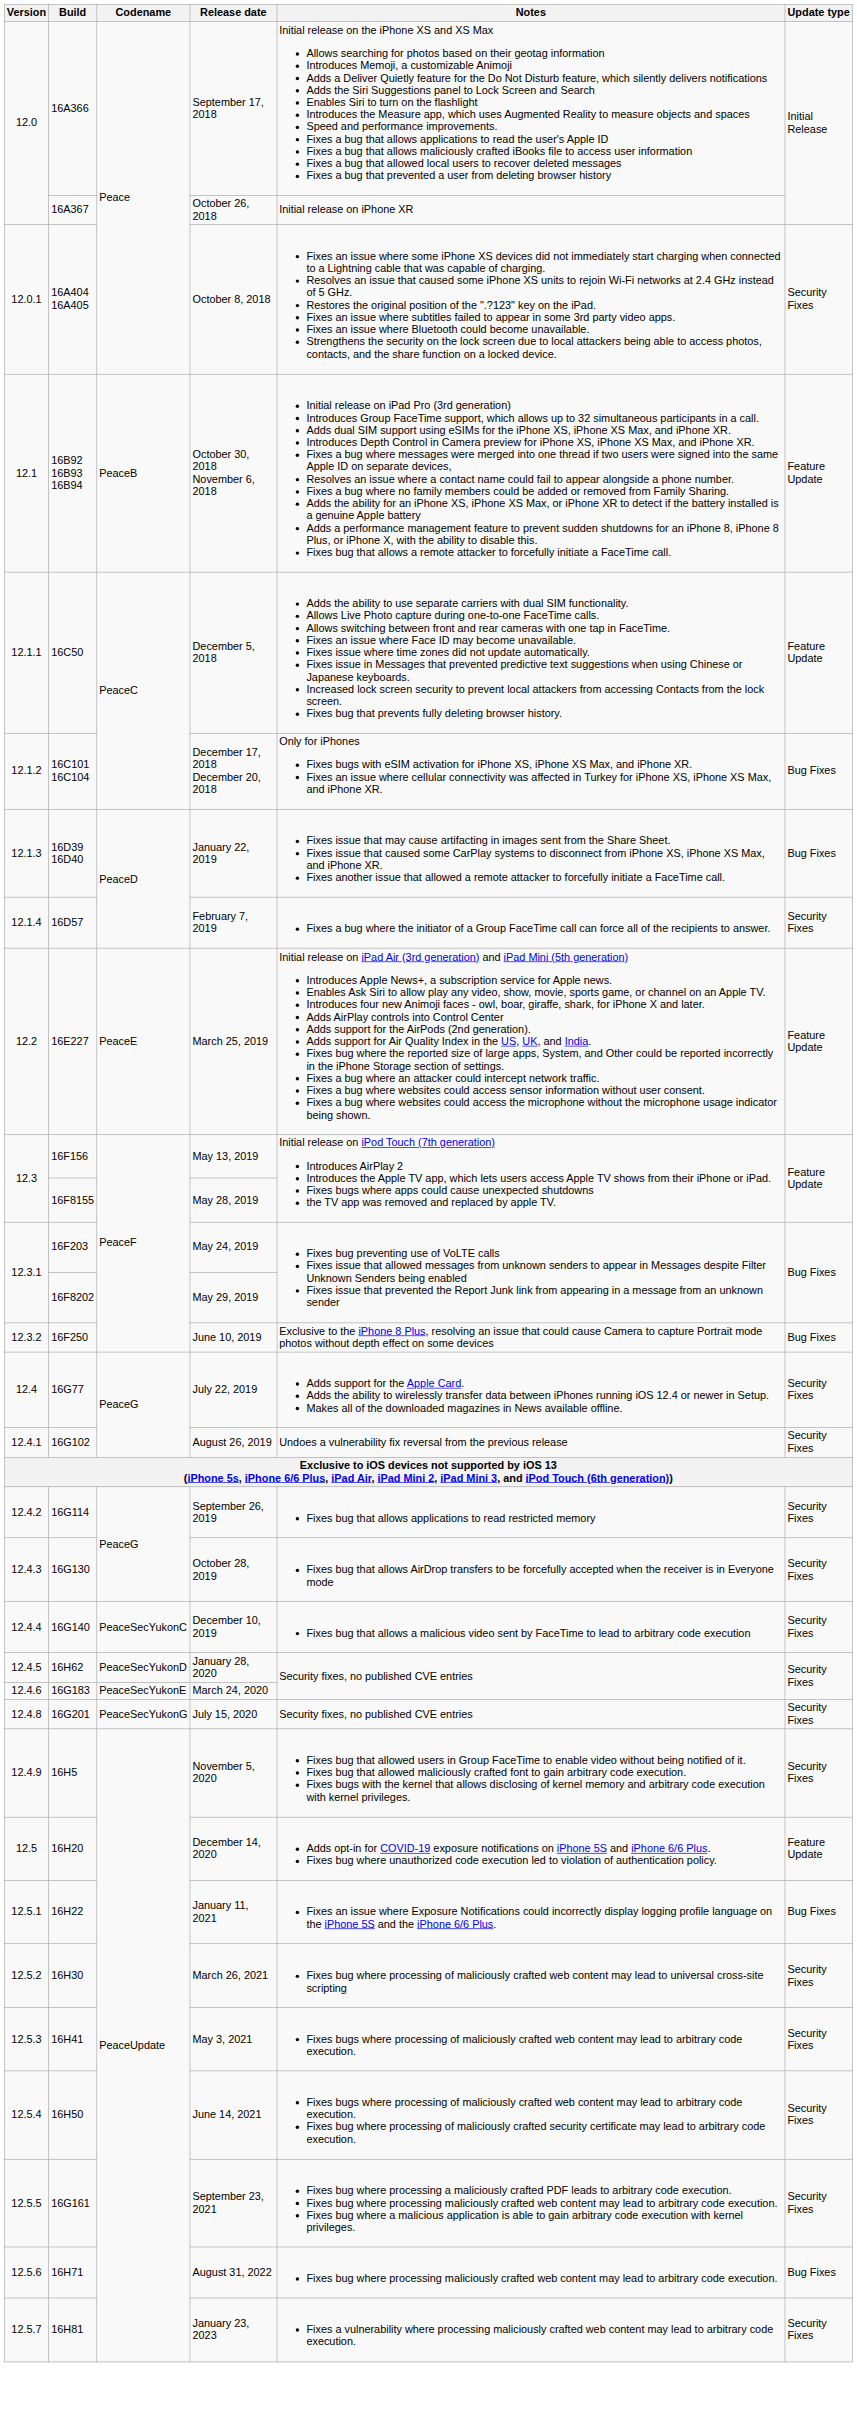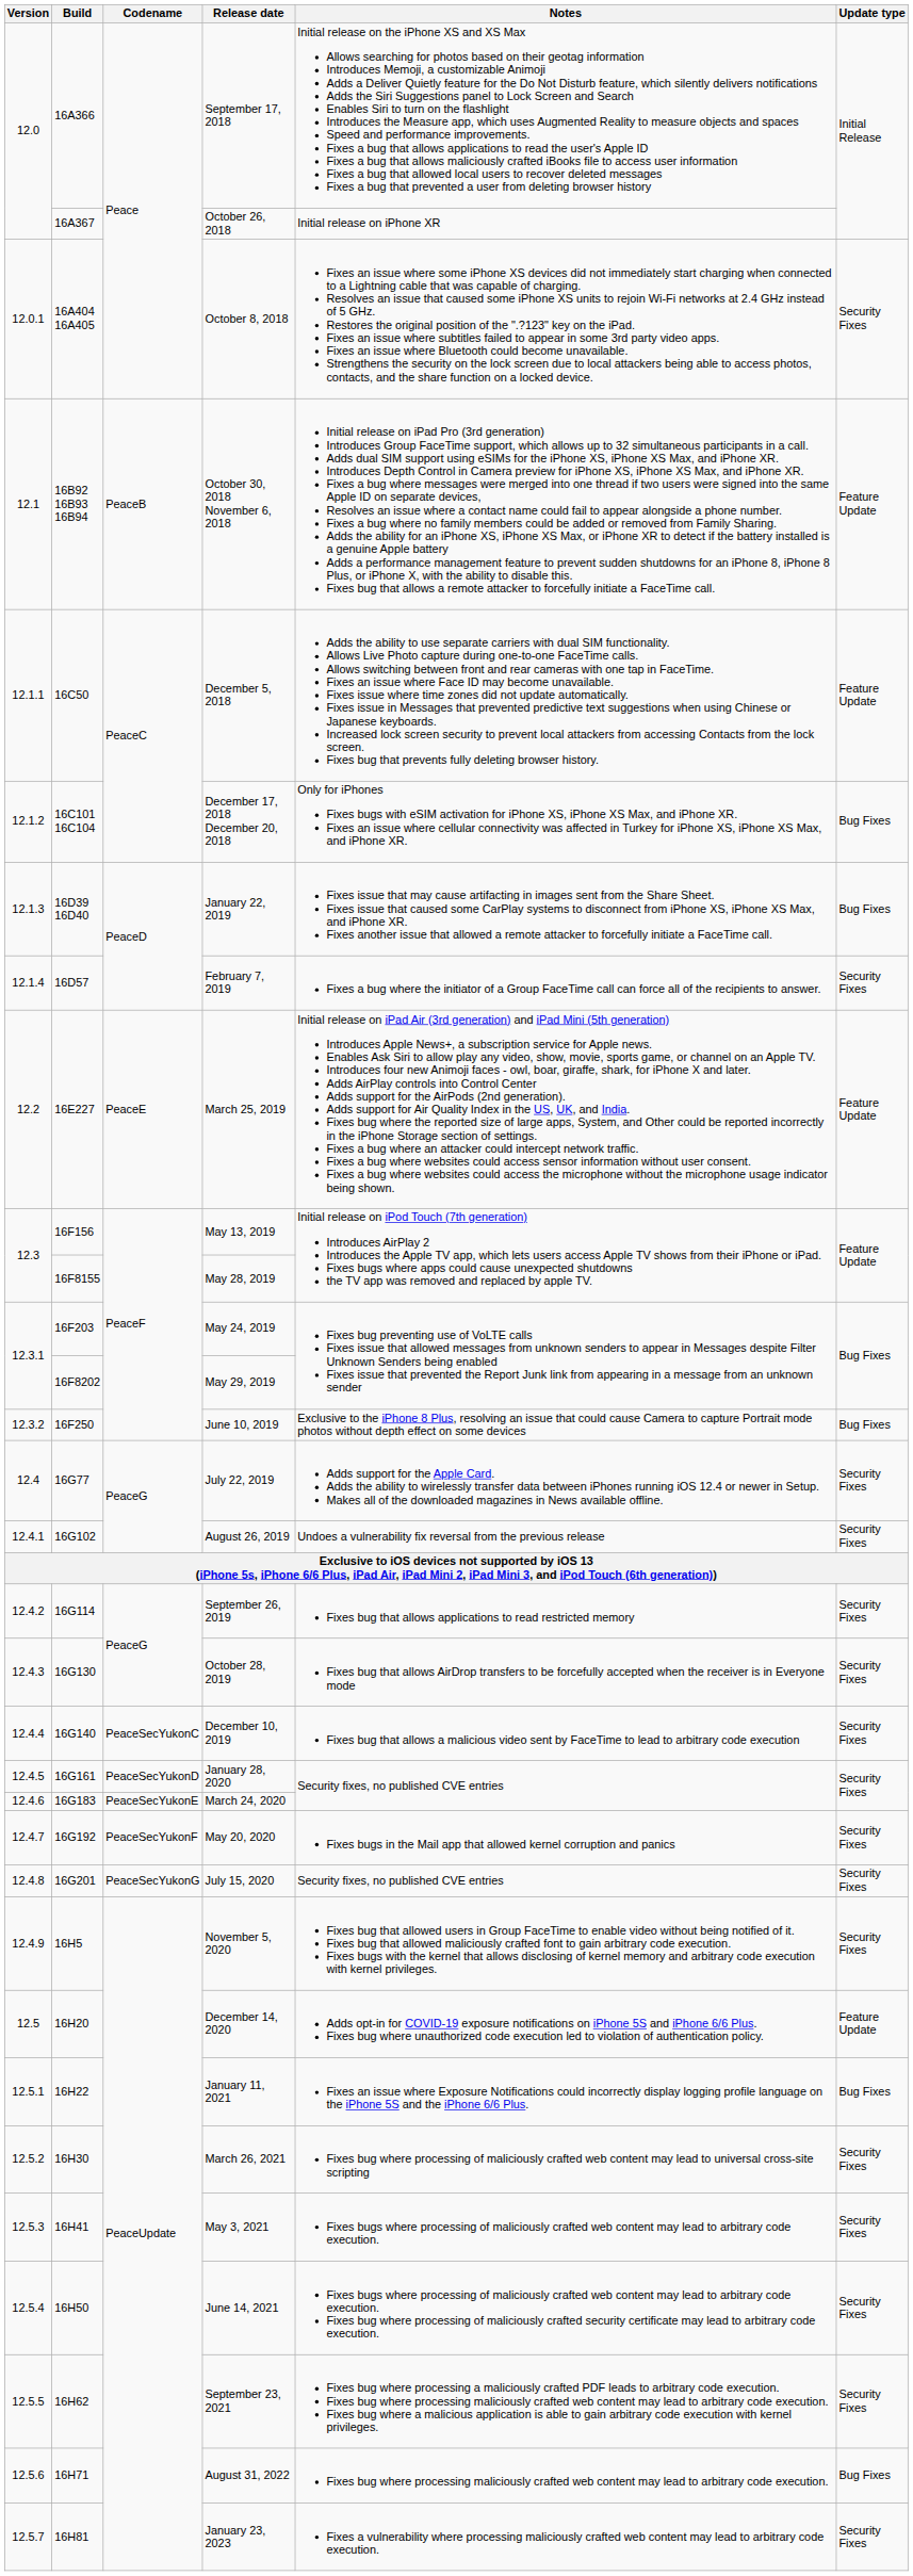 <table class=wikitable>
 <tr>
 <th>Version</th>
 <th>Build</th>
 <th>Codename</th>
 <th>Release date</th>
 <th>Notes</th>
 <th>Update type</th>
 </tr>
 <tr>
 <td rowspan=2 style=text-align:center>12.0</td>
 <td>16A366</td>
 <td rowspan=3>Peace</td>
 <td>September 17, 2018</td>
 <td>Initial release on the iPhone XS and XS Max<br><ul><li>Allows searching for photos based on their geotag information</li><li>Introduces Memoji, a customizable Animoji</li><li>Adds a Deliver Quietly feature for the Do Not Disturb feature, which silently delivers notifications</li><li>Adds the Siri Suggestions panel to Lock Screen and Search</li><li>Enables Siri to turn on the flashlight</li><li>Introduces the Measure app, which uses Augmented Reality to measure objects and spaces</li><li>Speed and performance improvements.</li><li>Fixes a bug that allows applications to read the user's Apple ID</li><li>Fixes a bug that allows maliciously crafted iBooks file to access user information</li><li>Fixes a bug that allowed local users to recover deleted messages</li><li>Fixes a bug that prevented a user from deleting browser history</li></ul></td>
 <td rowspan=2>Initial Release</td>
 </tr>
 <tr>
 <td>16A367</td>
 <td>October 26, 2018</td>
 <td>Initial release on iPhone XR</td>
 </tr>
 <tr>
 <td style=text-align:center>12.0.1</td>
 <td>16A404<br>16A405</td>
 <td>October 8, 2018</td>
 <td><br><ul><li>Fixes an issue where some iPhone XS devices did not immediately start charging when connected to a Lightning cable that was capable of charging.</li><li>Resolves an issue that caused some iPhone XS units to rejoin Wi-Fi networks at 2.4 GHz instead of 5 GHz.</li><li>Restores the original position of the ".?123" key on the iPad.</li><li>Fixes an issue where subtitles failed to appear in some 3rd party video apps.</li><li>Fixes an issue where Bluetooth could become unavailable.</li><li>Strengthens the security on the lock screen due to local attackers being able to access photos, contacts, and the share function on a locked device.</li></ul></td>
 <td>Security Fixes</td>
 </tr>
 <tr>
 <td style=text-align:center>12.1</td>
 <td>16B92<br>16B93<br>16B94</td>
 <td>PeaceB</td>
 <td>October 30, 2018<br>November 6, 2018</td>
 <td><br><ul><li>Initial release on iPad Pro (3rd generation)</li><li>Introduces Group FaceTime support, which allows up to 32 simultaneous participants in a call.</li><li>Adds dual SIM support using eSIMs for the iPhone XS, iPhone XS Max, and iPhone XR.</li><li>Introduces Depth Control in Camera preview for iPhone XS, iPhone XS Max, and iPhone XR.</li><li>Fixes a bug where messages were merged into one thread if two users were signed into the same Apple ID on separate devices,</li><li>Resolves an issue where a contact name could fail to appear alongside a phone number.</li><li>Fixes a bug where no family members could be added or removed from Family Sharing.</li><li>Adds the ability for an iPhone XS, iPhone XS Max, or iPhone XR to detect if the battery installed is a genuine Apple battery</li><li>Adds a performance management feature to prevent sudden shutdowns for an iPhone 8, iPhone 8 Plus, or iPhone X, with the ability to disable this.</li><li>Fixes bug that allows a remote attacker to forcefully initiate a FaceTime call.</li></ul></td>
 <td>Feature Update</td>
 </tr>
 <tr>
 <td style=text-align:center>12.1.1</td>
 <td>16C50</td>
 <td rowspan=2>PeaceC</td>
 <td>December 5, 2018</td>
 <td><br><ul><li>Adds the ability to use separate carriers with dual SIM functionality.</li><li>Allows Live Photo capture during one-to-one FaceTime calls.</li><li>Allows switching between front and rear cameras with one tap in FaceTime.</li><li>Fixes an issue where Face ID may become unavailable.</li><li>Fixes issue where time zones did not update automatically.</li><li>Fixes issue in Messages that prevented predictive text suggestions when using Chinese or Japanese keyboards.</li><li>Increased lock screen security to prevent local attackers from accessing Contacts from the lock screen.</li><li>Fixes bug that prevents fully deleting browser history.</li></ul></td>
 <td>Feature Update</td>
 </tr>
 <tr>
 <td style=text-align:center>12.1.2</td>
 <td>16C101<br>16C104</td>
 <td>December 17, 2018<br>December 20, 2018</td>
 <td>Only for iPhones<br><ul><li>Fixes bugs with eSIM activation for iPhone XS, iPhone XS Max, and iPhone XR.</li><li>Fixes an issue where cellular connectivity was affected in Turkey for iPhone XS, iPhone XS Max, and iPhone XR.</li></ul></td>
 <td>Bug Fixes</td>
 </tr>
 <tr>
 <td style=text-align:center>12.1.3</td>
 <td>16D39<br>16D40</td>
 <td rowspan=2>PeaceD</td>
 <td>January 22, 2019</td>
 <td><br><ul><li>Fixes issue that may cause artifacting in images sent from the Share Sheet.</li><li>Fixes issue that caused some CarPlay systems to disconnect from iPhone XS, iPhone XS Max, and iPhone XR.</li><li>Fixes another issue that allowed a remote attacker to forcefully initiate a FaceTime call.</li></ul></td>
 <td>Bug Fixes</td>
 </tr>
 <tr>
 <td style=text-align:center>12.1.4</td>
 <td>16D57</td>
 <td>February 7, 2019</td>
 <td><br><ul><li>Fixes a bug where the initiator of a Group FaceTime call can force all of the recipients to answer.</li></ul></td>
 <td>Security Fixes</td>
 </tr>
 <tr>
 <td style=text-align:center>12.2</td>
 <td>16E227</td>
 <td>PeaceE</td>
 <td>March 25, 2019</td>
 <td>Initial release on <a href='#'>iPad Air (3rd generation)</a> and <a href='#'>iPad Mini (5th generation)</a><br><ul><li>Introduces Apple News+, a subscription service for Apple news.</li><li>Enables Ask Siri to allow play any video, show, movie, sports game, or channel on an Apple TV.</li><li>Introduces four new Animoji faces - owl, boar, giraffe, shark, for iPhone X and later.</li><li>Adds AirPlay controls into Control Center</li><li>Adds support for the AirPods (2nd generation).</li><li>Adds support for Air Quality Index in the <a href='#'>US</a>, <a href='#'>UK</a>, and <a href='#'>India</a>.</li><li>Fixes bug where the reported size of large apps, System, and Other could be reported incorrectly in the iPhone Storage section of settings.</li><li>Fixes a bug where an attacker could intercept network traffic.</li><li>Fixes a bug where websites could access sensor information without user consent.</li><li>Fixes a bug where websites could access the microphone without the microphone usage indicator being shown.</li></ul></td>
 <td>Feature Update</td>
 </tr>
 <tr>
 <td rowspan=2 style=text-align:center>12.3</td>
 <td>16F156</td>
 <td rowspan=5>PeaceF</td>
 <td>May 13, 2019</td>
 <td rowspan=2>Initial release on <a href='#'>iPod Touch (7th generation)</a><br><ul><li>Introduces AirPlay 2</li><li>Introduces the Apple TV app, which lets users access Apple TV shows from their iPhone or iPad.</li><li>Fixes bugs where apps could cause unexpected shutdowns</li><li>the TV app was removed and replaced by apple TV.</li></ul></td>
 <td rowspan=2>Feature Update</td>
 </tr>
 <tr>
 <td>16F8155</td>
 <td>May 28, 2019</td>
 </tr>
 <tr>
 <td rowspan=2 style=text-align:center>12.3.1</td>
 <td>16F203</td>
 <td>May 24, 2019</td>
 <td rowspan=2><br><ul><li>Fixes bug preventing use of VoLTE calls</li><li>Fixes issue that allowed messages from unknown senders to appear in Messages despite Filter Unknown Senders being enabled</li><li>Fixes issue that prevented the Report Junk link from appearing in a message from an unknown sender</li></ul></td>
 <td rowspan=2>Bug Fixes</td>
 </tr>
 <tr>
 <td>16F8202</td>
 <td>May 29, 2019</td>
 </tr>
 <tr>
 <td style=text-align:center>12.3.2</td>
 <td>16F250</td>
 <td>June 10, 2019</td>
 <td>Exclusive to the <a href='#'>iPhone 8 Plus</a>, resolving an issue that could cause Camera to capture Portrait mode photos without depth effect on some devices</td>
 <td>Bug Fixes</td>
 </tr>
 <tr>
 <td style=text-align:center>12.4</td>
 <td>16G77</td>
 <td rowspan=2>PeaceG</td>
 <td>July 22, 2019</td>
 <td><br><ul><li>Adds support for the <a href='#'>Apple Card</a>.</li><li>Adds the ability to wirelessly transfer data between iPhones running iOS 12.4 or newer in Setup.</li><li>Makes all of the downloaded magazines in News available offline.</li></ul></td>
 <td>Security Fixes</td>
 </tr>
 <tr>
 <td style=text-align:center>12.4.1</td>
 <td>16G102</td>
 <td>August 26, 2019</td>
 <td>Undoes a vulnerability fix reversal from the previous release</td>
 <td>Security Fixes</td>
 </tr>
 <tr>
 <th colspan=6>Exclusive to iOS devices not supported by iOS 13<br>(<a href='#'>iPhone 5s</a>, <a href='#'>iPhone 6/6 Plus</a>, <a href='#'>iPad Air</a>, <a href='#'>iPad Mini 2</a>, <a href='#'>iPad Mini 3</a>, and <a href='#'>iPod Touch (6th generation)</a>)</th>
 </tr>
 <tr>
 <td style=text-align:center>12.4.2</td>
 <td>16G114</td>
 <td rowspan=2>PeaceG</td>
 <td>September 26, 2019</td>
 <td><br><ul><li>Fixes bug that allows applications to read restricted memory</li></ul></td>
 <td>Security Fixes</td>
 </tr>
 <tr>
 <td style=text-align:center>12.4.3</td>
 <td>16G130</td>
 <td>October 28, 2019</td>
 <td><br><ul><li>Fixes bug that allows AirDrop transfers to be forcefully accepted when the receiver is in Everyone mode</li></ul></td>
 <td>Security Fixes</td>
 </tr>
 <tr>
 <td style=text-align:center>12.4.4</td>
 <td>16G140</td>
 <td>PeaceSecYukonC</td>
 <td>December 10, 2019</td>
 <td><br><ul><li>Fixes bug that allows a malicious video sent by FaceTime to lead to arbitrary code execution</li></ul></td>
 <td>Security Fixes</td>
 </tr>
 <tr>
 <td style=text-align:center>12.4.5</td>
-<td>16H62</td>
+<td>16G161</td>
 <td>PeaceSecYukonD</td>
 <td>January 28, 2020</td>
 <td rowspan=2>Security fixes, no published CVE entries</td>
 <td rowspan=2>Security Fixes</td>
 </tr>
 <tr>
 <td style=text-align:center>12.4.6</td>
 <td>16G183</td>
 <td>PeaceSecYukonE</td>
 <td>March 24, 2020</td>
+</tr>
+<tr>
+<td style=text-align:center>12.4.7</td>
+<td>16G192</td>
+<td>PeaceSecYukonF</td>
+<td>May 20, 2020</td>
+<td><br><ul><li>Fixes bugs in the Mail app that allowed kernel corruption and panics</li></ul></td>
+<td>Security Fixes</td>
 </tr>
 <tr>
 <td style=text-align:center>12.4.8</td>
 <td>16G201</td>
 <td>PeaceSecYukonG</td>
 <td>July 15, 2020</td>
 <td>Security fixes, no published CVE entries</td>
 <td>Security Fixes</td>
 </tr>
 <tr>
 <td style=text-align:center>12.4.9</td>
 <td>16H5</td>
 <td rowspan=9>PeaceUpdate</td>
 <td>November 5, 2020</td>
 <td><br><ul><li>Fixes bug that allowed users in Group FaceTime to enable video without being notified of it.</li><li>Fixes bug that allowed maliciously crafted font to gain arbitrary code execution.</li><li>Fixes bugs with the kernel that allows disclosing of kernel memory and arbitrary code execution with kernel privileges.</li></ul></td>
 <td>Security Fixes</td>
 </tr>
 <tr>
 <td style=text-align:center>12.5</td>
 <td>16H20</td>
 <td>December 14, 2020</td>
 <td><br><ul><li>Adds opt-in for <a href='#'>COVID-19</a> exposure notifications on <a href='#'>iPhone 5S</a> and <a href='#'>iPhone 6/6 Plus</a>.</li><li>Fixes bug where unauthorized code execution led to violation of authentication policy.</li></ul></td>
 <td>Feature Update</td>
 </tr>
 <tr>
 <td style=text-align:center>12.5.1</td>
 <td>16H22</td>
 <td>January 11, 2021</td>
 <td><br><ul><li>Fixes an issue where Exposure Notifications could incorrectly display logging profile language on the <a href='#'>iPhone 5S</a> and the <a href='#'>iPhone 6/6 Plus</a>.</li></ul></td>
 <td>Bug Fixes</td>
 </tr>
 <tr>
 <td style=text-align:center>12.5.2</td>
 <td>16H30</td>
 <td>March 26, 2021</td>
 <td><br><ul><li>Fixes bug where processing of maliciously crafted web content may lead to universal cross-site scripting</li></ul></td>
 <td>Security Fixes</td>
 </tr>
 <tr>
 <td style=text-align:center>12.5.3</td>
 <td>16H41</td>
 <td>May 3, 2021</td>
 <td><br><ul><li>Fixes bugs where processing of maliciously crafted web content may lead to arbitrary code execution.</li></ul></td>
 <td>Security Fixes</td>
 </tr>
 <tr>
 <td style=text-align:center>12.5.4</td>
 <td>16H50</td>
 <td>June 14, 2021</td>
 <td><br><ul><li>Fixes bugs where processing of maliciously crafted web content may lead to arbitrary code execution.</li><li>Fixes bug where processing of maliciously crafted security certificate may lead to arbitrary code execution.</li></ul></td>
 <td>Security Fixes</td>
 </tr>
 <tr>
 <td style=text-align:center>12.5.5</td>
-<td>16G161</td>
+<td>16H62</td>
 <td>September 23, 2021</td>
 <td><br><ul><li>Fixes bug where processing a maliciously crafted PDF leads to arbitrary code execution.</li><li>Fixes bug where processing maliciously crafted web content may lead to arbitrary code execution.</li><li>Fixes bug where a malicious application is able to gain arbitrary code execution with kernel privileges.</li></ul></td>
 <td>Security Fixes</td>
 </tr>
 <tr>
 <td style=text-align:center>12.5.6</td>
 <td>16H71</td>
 <td>August 31, 2022</td>
 <td><br><ul><li>Fixes bug where processing maliciously crafted web content may lead to arbitrary code execution.</li></ul></td>
 <td>Bug Fixes</td>
 </tr>
 <tr>
 <td style=text-align:center>12.5.7</td>
 <td>16H81</td>
 <td>January 23, 2023</td>
 <td><br><ul><li>Fixes a vulnerability where processing maliciously crafted web content may lead to arbitrary code execution.</li></ul></td>
 <td>Security Fixes</td>
 </tr>
 </table>
